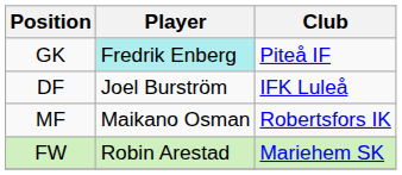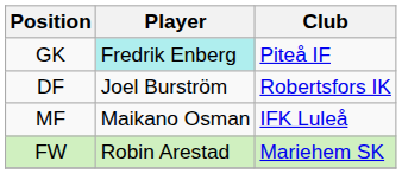 <table class="wikitable" style="text-align:center;float:left;margin-right:1em;">
 <tr>
 <th>Position</th>
 <th>Player</th>
 <th>Club</th>
 </tr>
 <tr>
 <td>GK</td>
 <td align="left" style="background: paleturquoise;"> Fredrik Enberg</td>
 <td align="left"><a href='#'>Piteå IF</a></td>
 </tr>
 <tr>
 <td>DF</td>
 <td align="left"> Joel Burström</td>
-<td align="left"><a href='#'>IFK Luleå</a></td>
+<td align="left"><a href='#'>Robertsfors IK</a></td>
 </tr>
 <tr>
 <td>MF</td>
 <td align="left"> Maikano Osman</td>
-<td align="left"><a href='#'>Robertsfors IK</a></td>
+<td align="left"><a href='#'>IFK Luleå</a></td>
 </tr>
 <tr bgcolor=#D0F0C0>
 <td>FW</td>
 <td align="left"> Robin Arestad</td>
 <td align="left"><a href='#'>Mariehem SK</a></td>
 </tr>
 <tr>
 </tr>
 </table>
